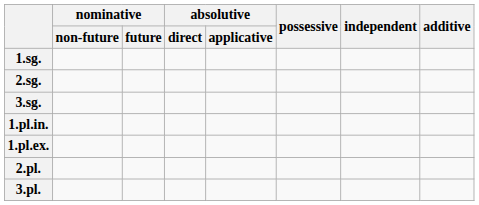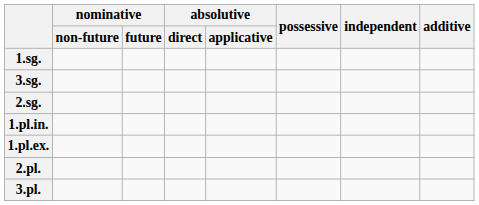 <table class="wikitable">
 <tr>
 <th rowspan=2></th>
 <th colspan=2>nominative</th>
 <th colspan=2>absolutive</th>
 <th rowspan=2>possessive</th>
 <th rowspan=2>independent</th>
 <th rowspan=2>additive</th>
 </tr>
 <tr>
 <th>non-future</th>
 <th>future</th>
 <th>direct</th>
 <th>applicative</th>
 </tr>
 <tr>
 <th>1.sg.</th>
 <td></td>
 <td></td>
 <td></td>
 <td></td>
 <td></td>
 <td></td>
 <td></td>
 </tr>
 <tr>
-<th>2.sg.</th>
+<th>3.sg.</th>
 <td></td>
 <td></td>
 <td></td>
 <td></td>
 <td></td>
 <td></td>
 <td></td>
 </tr>
 <tr>
-<th>3.sg.</th>
+<th>2.sg.</th>
 <td></td>
 <td></td>
 <td></td>
 <td></td>
 <td></td>
 <td></td>
 <td></td>
 </tr>
 <tr>
 <th>1.pl.in.</th>
 <td></td>
 <td></td>
 <td></td>
 <td></td>
 <td></td>
 <td></td>
 <td></td>
 </tr>
 <tr>
 <th>1.pl.ex.</th>
 <td></td>
 <td></td>
 <td></td>
 <td></td>
 <td></td>
 <td></td>
 <td></td>
 </tr>
 <tr>
 <th>2.pl.</th>
 <td></td>
 <td></td>
 <td></td>
 <td></td>
 <td></td>
 <td></td>
 <td></td>
 </tr>
 <tr>
 <th>3.pl.</th>
 <td></td>
 <td></td>
 <td></td>
 <td></td>
 <td></td>
 <td></td>
 <td></td>
 </tr>
 </table>
